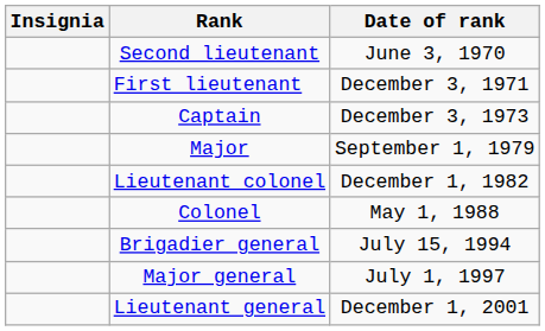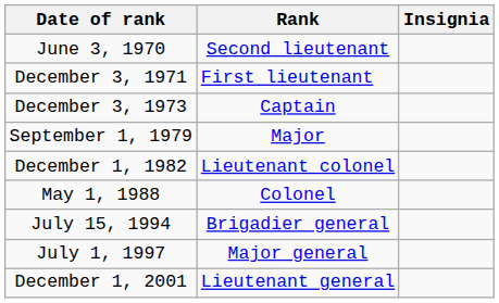 <table class="wikitable">
 <tr>
+<th>Date of rank</th>
+<th>Rank</th>
 <th>Insignia</th>
-<th>Rank</th>
-<th>Date of rank</th>
 </tr>
 <tr>
+<td align="center">June 3, 1970</td>
+<td align="center"><a href='#'>Second lieutenant</a></td>
 <td align="center"></td>
-<td align="center"><a href='#'>Second lieutenant</a></td>
-<td align="center">June 3, 1970</td>
 </tr>
 <tr>
+<td align="center">December 3, 1971</td>
+<td><a href='#'>First lieutenant</a></td>
 <td align="center"></td>
-<td><a href='#'>First lieutenant</a></td>
-<td align="center">December 3, 1971</td>
 </tr>
 <tr>
+<td align="center">December 3, 1973</td>
+<td align="center"><a href='#'>Captain</a></td>
 <td align="center"></td>
-<td align="center"><a href='#'>Captain</a></td>
-<td align="center">December 3, 1973</td>
 </tr>
 <tr>
+<td align="center">September 1, 1979</td>
+<td align="center"><a href='#'>Major</a></td>
 <td align="center"></td>
-<td align="center"><a href='#'>Major</a></td>
-<td align="center">September 1, 1979</td>
 </tr>
 <tr>
+<td align="center">December 1, 1982</td>
+<td align="center"><a href='#'>Lieutenant colonel</a></td>
 <td align="center"></td>
-<td align="center"><a href='#'>Lieutenant colonel</a></td>
-<td align="center">December 1, 1982</td>
 </tr>
 <tr>
+<td align="center">May 1, 1988</td>
+<td align="center"><a href='#'>Colonel</a></td>
 <td align="center"></td>
-<td align="center"><a href='#'>Colonel</a></td>
-<td align="center">May 1, 1988</td>
 </tr>
 <tr>
+<td align="center">July 15, 1994</td>
+<td align="center"><a href='#'>Brigadier general</a></td>
 <td align="center"></td>
-<td align="center"><a href='#'>Brigadier general</a></td>
-<td align="center">July 15, 1994</td>
 </tr>
 <tr>
+<td align="center">July 1, 1997</td>
+<td align="center"><a href='#'>Major general</a></td>
 <td align="center"></td>
-<td align="center"><a href='#'>Major general</a></td>
-<td align="center">July 1, 1997</td>
 </tr>
 <tr>
+<td align="center">December 1, 2001</td>
+<td align="center"><a href='#'>Lieutenant general</a></td>
 <td align="center"></td>
-<td align="center"><a href='#'>Lieutenant general</a></td>
-<td align="center">December 1, 2001</td>
 </tr>
 </table>
